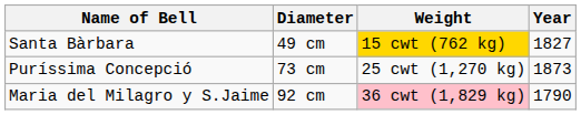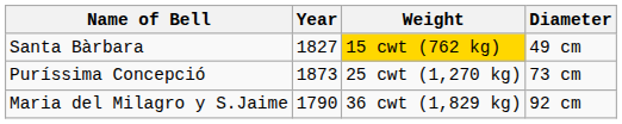 <table class="wikitable">
 <tr>
 <th>Name of Bell</th>
+<th>Year</th>
+<th>Weight</th>
 <th>Diameter</th>
-<th>Weight</th>
-<th>Year</th>
 </tr>
 <tr>
 <td>Santa Bàrbara</td>
+<td>1827</td>
+<td style="background: gold;">15 cwt (762 kg)</td>
 <td>49 cm</td>
-<td style="background: gold;">15 cwt (762 kg)</td>
-<td>1827</td>
 </tr>
 <tr>
 <td>Puríssima Concepció</td>
+<td>1873</td>
+<td>25 cwt (1,270 kg)</td>
 <td>73 cm</td>
-<td>25 cwt (1,270 kg)</td>
-<td>1873</td>
 </tr>
 <tr>
 <td>Maria del Milagro y S.Jaime</td>
+<td>1790</td>
+<td>36 cwt (1,829 kg)</td>
 <td>92 cm</td>
-<td style="background: pink;">36 cwt (1,829 kg)</td>
-<td>1790</td>
 </tr>
 </table>
